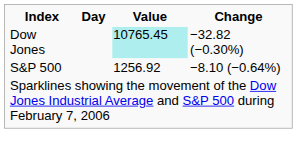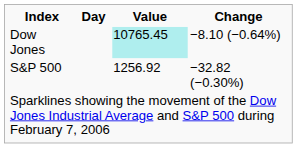 <table class="infobox" style="width: 22em">
 <tr>
 <th>Index</th>
 <th>Day</th>
 <th>Value</th>
 <th>Change</th>
 </tr>
 <tr>
 <td align="left">Dow Jones</td>
 <td></td>
 <td style="background: paleturquoise;">10765.45</td>
-<td><span>−32.82 (−0.30%)</span></td>
+<td><span>−8.10 (−0.64%)</span></td>
 </tr>
 <tr>
 <td align="left">S&P 500</td>
 <td></td>
 <td>1256.92</td>
-<td><span>−8.10 (−0.64%)</span></td>
+<td><span>−32.82 (−0.30%)</span></td>
 </tr>
 <tr>
 <td colspan=4>Sparklines showing the movement of the <a href='#'>Dow Jones Industrial Average</a> and <a href='#'>S&P 500</a> during February 7, 2006</td>
 </tr>
 </table>
